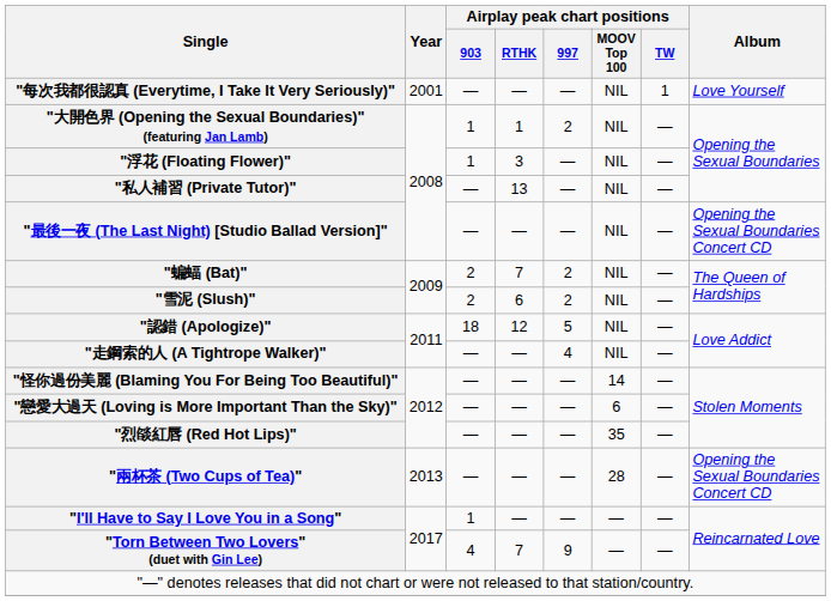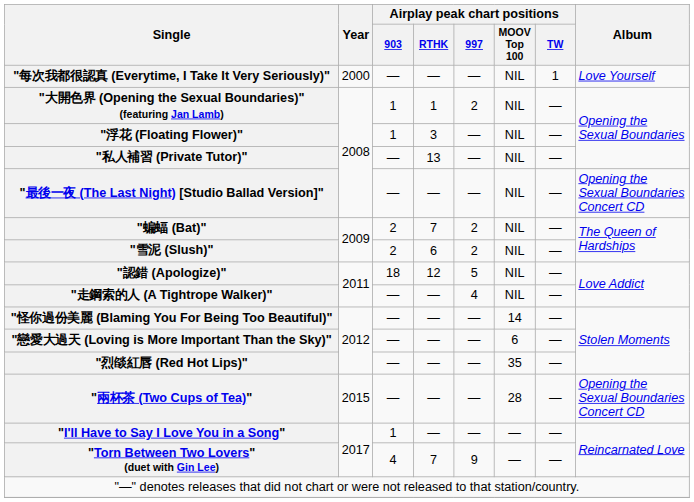 <table class="wikitable plainrowheaders" style="text-align:center;">
 <tr>
 <th rowspan="2" style="width:26em;">Single</th>
 <th rowspan="2">Year</th>
 <th colspan="5">Airplay peak chart positions</th>
 <th rowspan="2">Album</th>
 </tr>
 <tr style="font-size:smaller;">
 <th width="45"><a href='#'>903</a></th>
 <th width="45"><a href='#'>RTHK</a></th>
 <th width="45"><a href='#'>997</a></th>
 <th width="45">MOOV Top 100</th>
 <th width="45"><a href='#'>TW</a></th>
 </tr>
 <tr>
 <th scope="row">"每次我都很認真 (Everytime, I Take It Very Seriously)"</th>
-<td>2001</td>
+<td>2000</td>
 <td>—</td>
 <td>—</td>
 <td>—</td>
 <td>NIL</td>
 <td>1</td>
 <td align="left"><em><a href='#'>Love Yourself</a></em></td>
 </tr>
 <tr>
 <th scope="row">"大開色界 (Opening the Sexual Boundaries)"<br><small>(featuring <a href='#'>Jan Lamb</a>)</small></th>
 <td rowspan="4">2008</td>
 <td>1</td>
 <td>1</td>
 <td>2</td>
 <td>NIL</td>
 <td>—</td>
 <td align="left" rowspan="3"><em><a href='#'>Opening the Sexual Boundaries</a></em></td>
 </tr>
 <tr>
 <th scope="row">"浮花 (Floating Flower)"</th>
 <td>1</td>
 <td>3</td>
 <td>—</td>
 <td>NIL</td>
 <td>—</td>
 </tr>
 <tr>
 <th scope="row">"私人補習 (Private Tutor)"</th>
 <td>—</td>
 <td>13</td>
 <td>—</td>
 <td>NIL</td>
 <td>—</td>
 </tr>
 <tr>
 <th scope="row">"<a href='#'>最後一夜 (The Last Night)</a> [Studio Ballad Version]"</th>
 <td>—</td>
 <td>—</td>
 <td>—</td>
 <td>NIL</td>
 <td>—</td>
 <td align="left"><em><a href='#'>Opening the Sexual Boundaries Concert CD</a></em></td>
 </tr>
 <tr>
 <th scope="row">"蝙蝠 (Bat)"</th>
 <td rowspan="2">2009</td>
 <td>2</td>
 <td>7</td>
 <td>2</td>
 <td>NIL</td>
 <td>—</td>
 <td align="left" rowspan="2"><em><a href='#'>The Queen of Hardships</a></em></td>
 </tr>
 <tr>
 <th scope="row">"雪泥 (Slush)"</th>
 <td>2</td>
 <td>6</td>
 <td>2</td>
 <td>NIL</td>
 <td>—</td>
 </tr>
 <tr>
 <th scope="row">"認錯 (Apologize)"</th>
 <td rowspan="2">2011</td>
 <td>18</td>
 <td>12</td>
 <td>5</td>
 <td>NIL</td>
 <td>—</td>
 <td align="left" rowspan="2"><em><a href='#'>Love Addict</a></em></td>
 </tr>
 <tr>
 <th scope="row">"走鋼索的人 (A Tightrope Walker)"</th>
 <td>—</td>
 <td>—</td>
 <td>4</td>
 <td>NIL</td>
 <td>—</td>
 </tr>
 <tr>
 <th scope="row">"怪你過份美麗 (Blaming You For Being Too Beautiful)"</th>
 <td rowspan="3">2012</td>
 <td>—</td>
 <td>—</td>
 <td>—</td>
 <td>14</td>
 <td>—</td>
 <td align="left" rowspan="3"><em><a href='#'>Stolen Moments</a></em></td>
 </tr>
 <tr>
 <th scope="row">"戀愛大過天 (Loving is More Important Than the Sky)"</th>
 <td>—</td>
 <td>—</td>
 <td>—</td>
 <td>6</td>
 <td>—</td>
 </tr>
 <tr>
 <th scope="row">"烈燄紅唇 (Red Hot Lips)"</th>
 <td>—</td>
 <td>—</td>
 <td>—</td>
 <td>35</td>
 <td>—</td>
 </tr>
 <tr>
 <th scope="row">"<a href='#'>兩杯茶 (Two Cups of Tea)</a>"</th>
-<td>2013</td>
+<td>2015</td>
 <td>—</td>
 <td>—</td>
 <td>—</td>
 <td>28</td>
 <td>—</td>
 <td align="left"><em><a href='#'>Opening the Sexual Boundaries Concert CD</a></em></td>
 </tr>
 <tr>
 <th scope="row">"<a href='#'>I'll Have to Say I Love You in a Song</a>"</th>
 <td rowspan="2">2017</td>
 <td>1</td>
 <td>—</td>
 <td>—</td>
 <td>—</td>
 <td>—</td>
 <td align="left" rowspan="2"><em><a href='#'>Reincarnated Love</a></em></td>
 </tr>
 <tr>
 <th scope="row">"<a href='#'>Torn Between Two Lovers</a>"<br><small>(duet with <a href='#'>Gin Lee</a>)</small></th>
 <td>4</td>
 <td>7</td>
 <td>9</td>
 <td>—</td>
 <td>—</td>
 </tr>
 <tr>
 <td colspan="8">"—" denotes releases that did not chart or were not released to that station/country.</td>
 </tr>
 <tr>
 </tr>
 </table>
